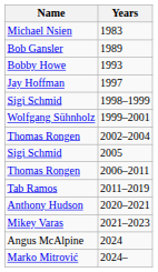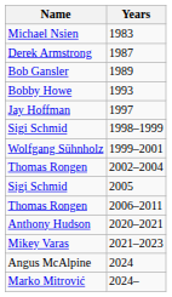 <table class="wikitable" style="text-align: center">
 <tr>
 <th>Name</th>
 <th>Years</th>
 </tr>
 <tr>
 <td align=left><a href='#'>Michael Nsien</a></td>
 <td align=left>1983</td>
+</tr>
+<tr>
+<td align=left><a href='#'>Derek Armstrong</a></td>
+<td align=left>1987</td>
 </tr>
 <tr>
 <td align=left><a href='#'>Bob Gansler</a></td>
 <td align=left>1989</td>
 </tr>
 <tr>
 <td align=left><a href='#'>Bobby Howe</a></td>
 <td align=left>1993</td>
 </tr>
 <tr>
 <td align=left><a href='#'>Jay Hoffman</a></td>
 <td align=left>1997</td>
 </tr>
 <tr>
 <td align=left><a href='#'>Sigi Schmid</a></td>
 <td align=left>1998–1999</td>
 </tr>
 <tr>
 <td align=left><a href='#'>Wolfgang Sühnholz</a></td>
 <td align=left>1999–2001</td>
 </tr>
 <tr>
 <td align=left><a href='#'>Thomas Rongen</a></td>
 <td align=left>2002–2004</td>
 </tr>
 <tr>
 <td align=left><a href='#'>Sigi Schmid</a></td>
 <td align=left>2005</td>
 </tr>
 <tr>
 <td align=left><a href='#'>Thomas Rongen</a></td>
 <td align=left>2006–2011</td>
 </tr>
 <tr>
-<td align=left><a href='#'>Tab Ramos</a></td>
-<td align=left>2011–2019</td>
-</tr>
-<tr>
 <td align=left><a href='#'>Anthony Hudson</a></td>
 <td align=left>2020–2021</td>
 </tr>
 <tr>
 <td align=left><a href='#'>Mikey Varas</a></td>
 <td align=left>2021–2023</td>
 </tr>
 <tr>
 <td align=left>Angus McAlpine</td>
 <td align=left>2024</td>
 </tr>
 <tr>
 <td align=left><a href='#'>Marko Mitrović</a></td>
 <td align=left>2024–</td>
 </tr>
 </table>
